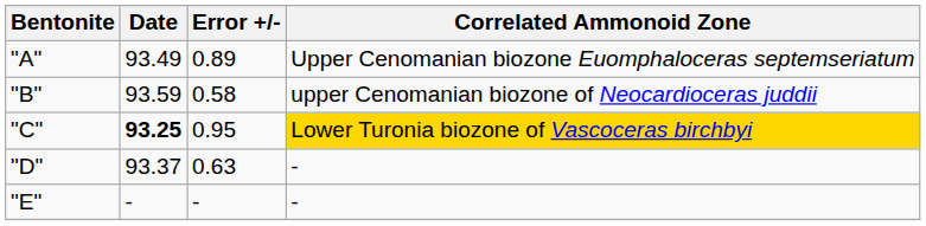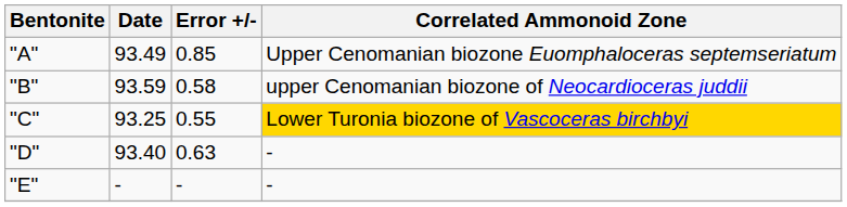 <table class="wikitable">
 <tr>
 <th>Bentonite</th>
 <th>Date</th>
 <th>Error +/-</th>
 <th>Correlated Ammonoid Zone</th>
 </tr>
 <tr>
 <td>"A"</td>
 <td>93.49</td>
-<td>0.89</td>
+<td>0.85</td>
 <td>Upper Cenomanian biozone <em>Euomphaloceras septemseriatum</em></td>
 </tr>
 <tr>
 <td>"B"</td>
 <td>93.59</td>
 <td>0.58</td>
 <td>upper Cenomanian biozone of <em><a href='#'>Neocardioceras juddii</a></em></td>
 </tr>
 <tr>
 <td>"C"</td>
-<td><strong>93.25</strong></td>
-<td>0.95</td>
+<td>93.25</td>
+<td>0.55</td>
 <td style="background: gold;">Lower Turonia biozone of <em><a href='#'>Vascoceras birchbyi</a></em></td>
 </tr>
 <tr>
 <td>"D"</td>
-<td>93.37</td>
+<td>93.40</td>
 <td>0.63</td>
 <td>-</td>
 </tr>
 <tr>
 <td>"E"</td>
 <td>-</td>
 <td>-</td>
 <td>-</td>
 </tr>
 <tr>
 </tr>
 </table>
